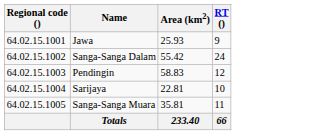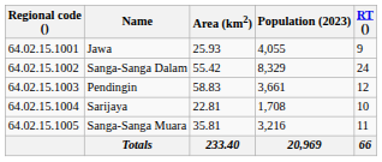 <table class="wikitable sortable">
 <tr>
 <th>Regional code<br>()</th>
 <th>Name</th>
 <th>Area (km<sup>2</sup>)</th>
+<th>Population (2023)</th>
 <th><a href='#'>RT</a><br>()</th>
 </tr>
 <tr>
 <td>64.02.15.1001</td>
 <td>Jawa</td>
 <td>25.93</td>
+<td>4,055</td>
 <td>9</td>
 </tr>
 <tr>
 <td>64.02.15.1002</td>
 <td>Sanga-Sanga Dalam</td>
 <td>55.42</td>
+<td>8,329</td>
 <td>24</td>
 </tr>
 <tr>
 <td>64.02.15.1003</td>
 <td>Pendingin</td>
 <td>58.83</td>
+<td>3,661</td>
 <td>12</td>
 </tr>
 <tr>
 <td>64.02.15.1004</td>
 <td>Sarijaya</td>
 <td>22.81</td>
+<td>1,708</td>
 <td>10</td>
 </tr>
 <tr>
 <td>64.02.15.1005</td>
 <td>Sanga-Sanga Muara</td>
 <td>35.81</td>
+<td>3,216</td>
 <td>11</td>
 </tr>
 <tr>
 <th></th>
 <th><em>Totals</em></th>
 <th><em>233.40</em></th>
+<th><em>20,969</em></th>
 <th><em>66</em></th>
 </tr>
 </table>
